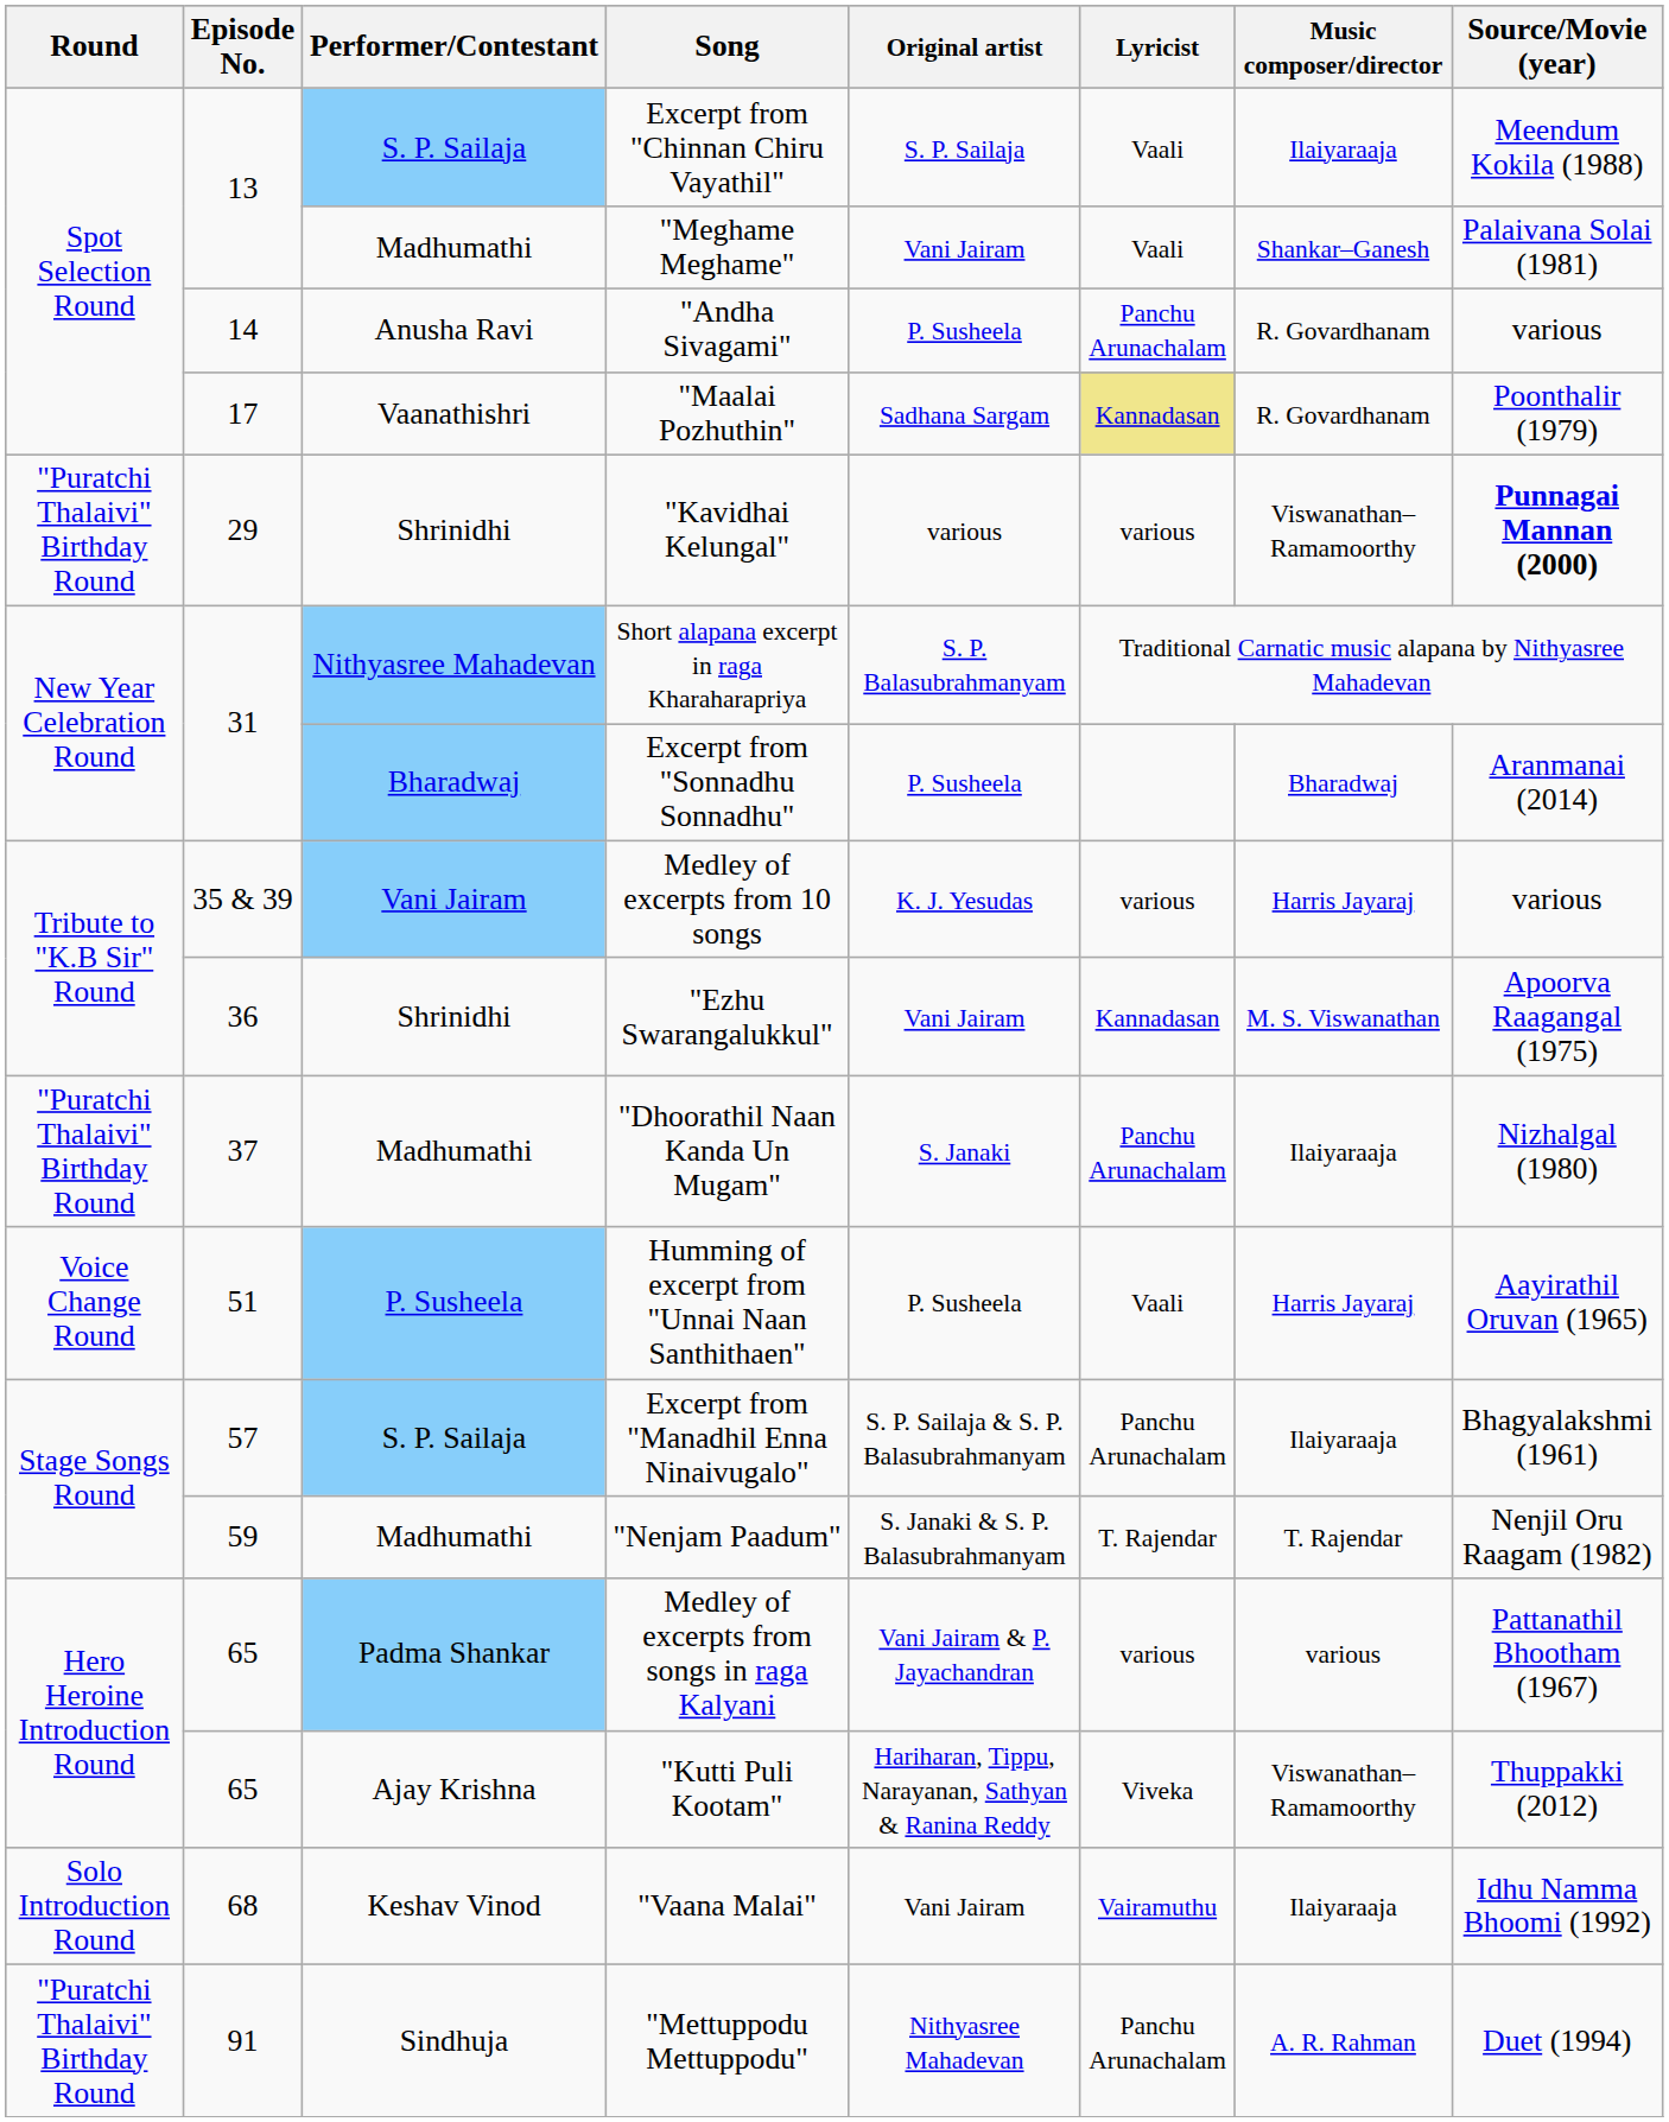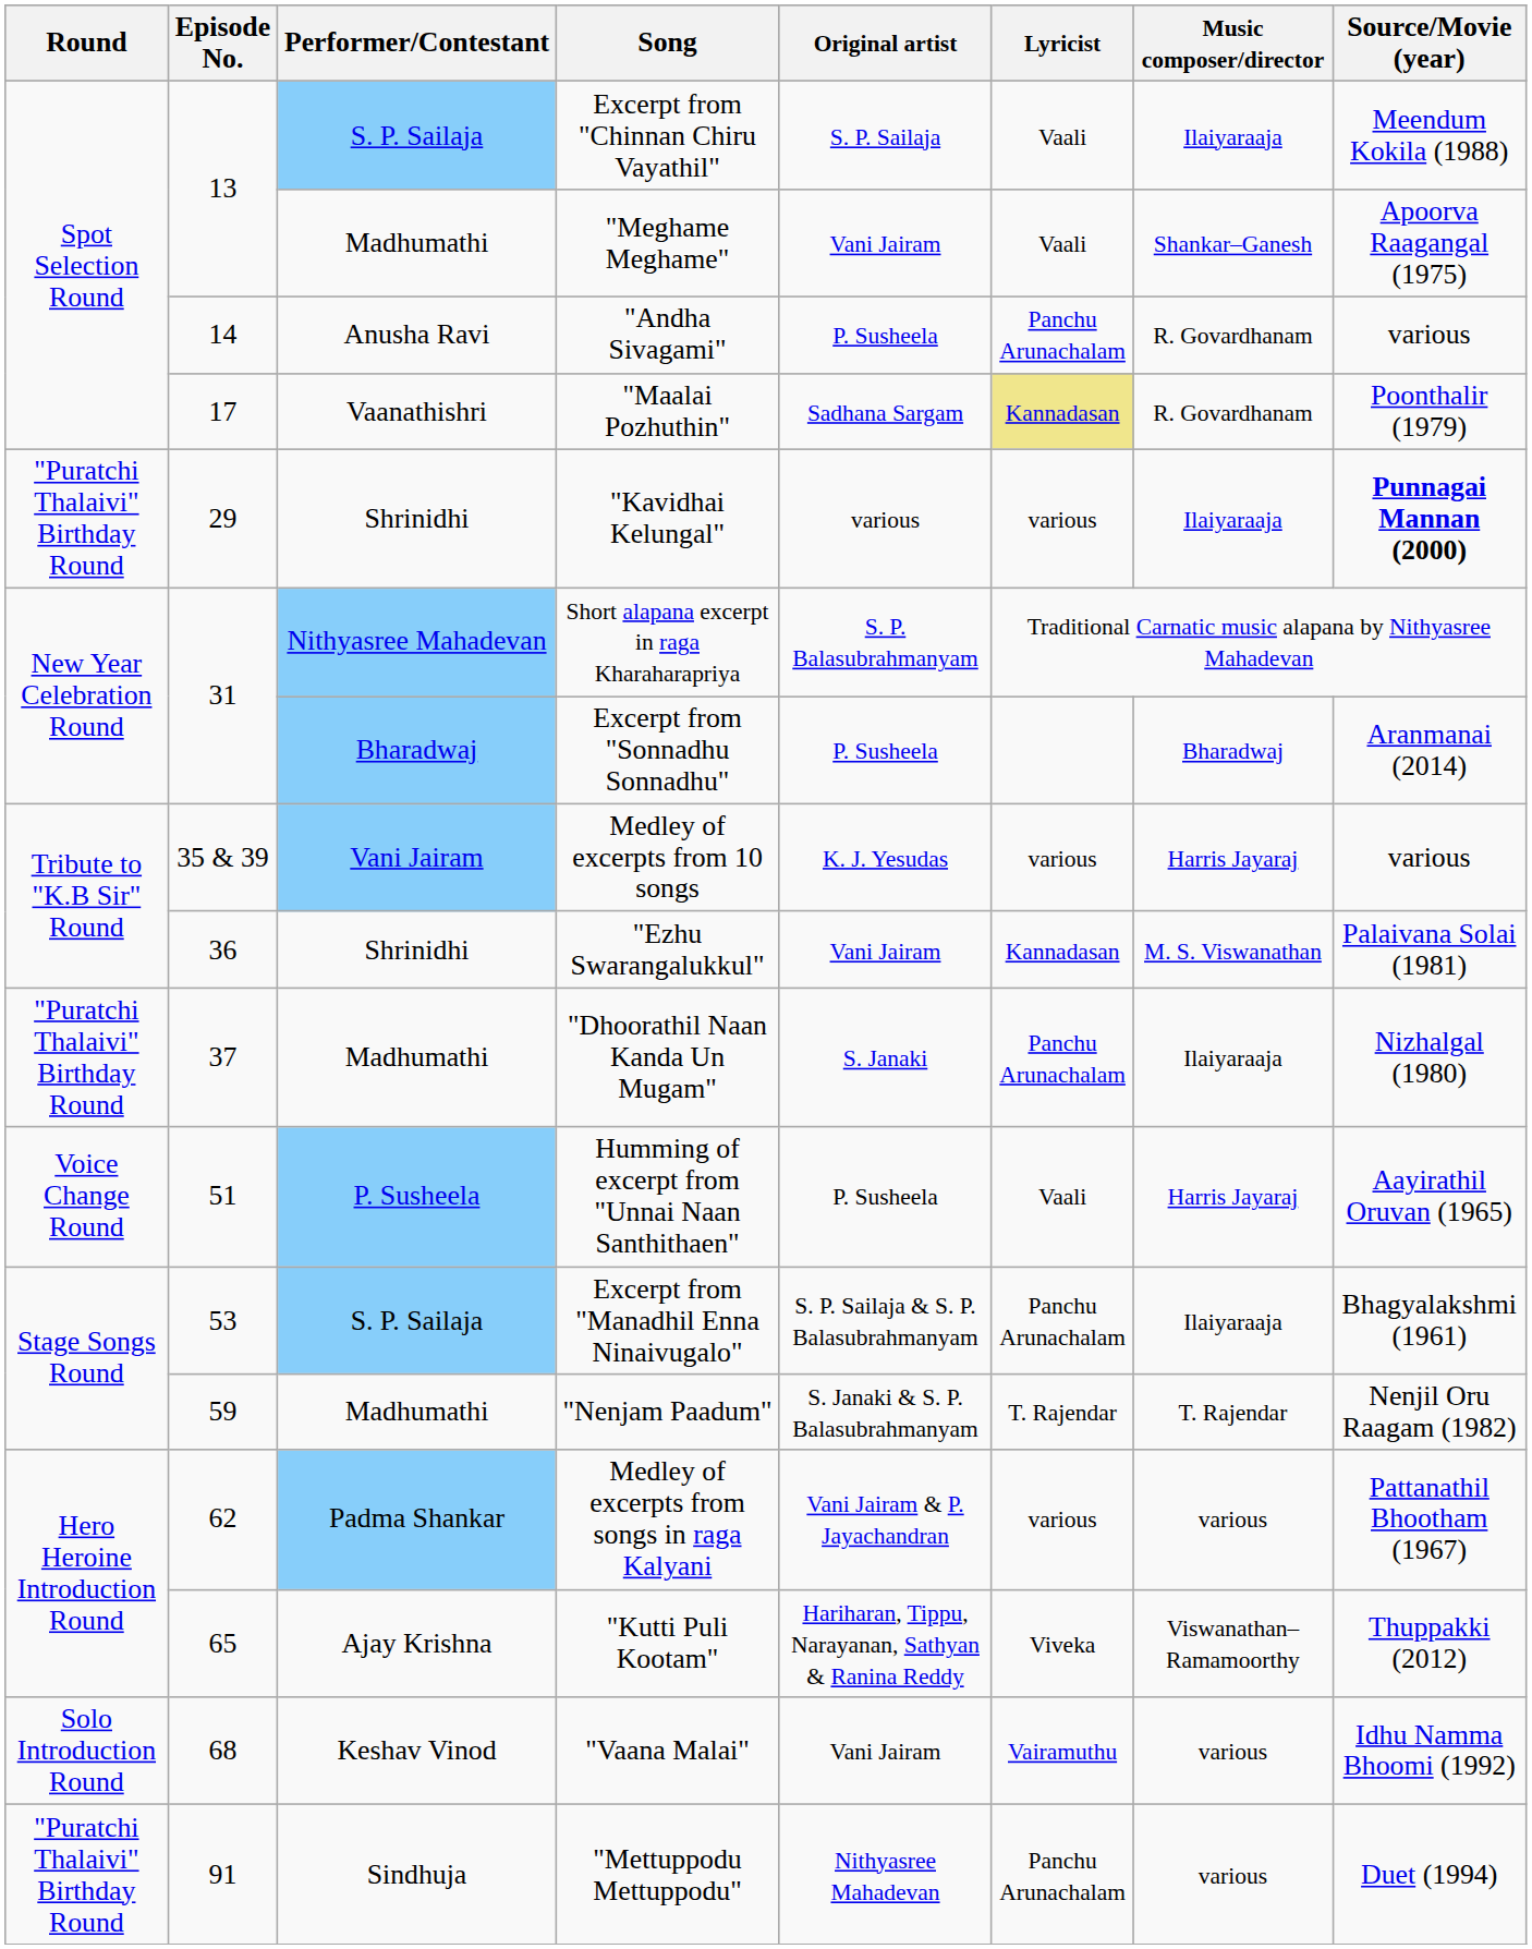 <table class="wikitable sortable" style="text-align: center; width: auto;">
 <tr style="background:lightgrey; text-align:center;">
 <th>Round</th>
 <th>Episode No.</th>
 <th>Performer/Contestant</th>
 <th>Song</th>
 <th><small>Original artist</small></th>
 <th><small>Lyricist</small></th>
 <th><small>Music composer/director</small></th>
 <th>Source/Movie (year)</th>
 </tr>
 <tr>
 <td rowspan=4><a href='#'>Spot Selection Round</a></td>
 <td rowspan=2>13</td>
 <td style="background:lightskyblue"><a href='#'>S. P. Sailaja</a></td>
 <td>Excerpt from "Chinnan Chiru Vayathil"</td>
 <td><small><a href='#'>S. P. Sailaja</a></small></td>
 <td><small>Vaali</small></td>
 <td><small><a href='#'>Ilaiyaraaja</a></small></td>
 <td><a href='#'>Meendum Kokila</a> (1988)</td>
 </tr>
 <tr>
 <td>Madhumathi</td>
 <td>"Meghame Meghame"</td>
 <td><small><a href='#'>Vani Jairam</a></small></td>
 <td><small>Vaali</small></td>
 <td><small><a href='#'>Shankar–Ganesh</a></small></td>
-<td><a href='#'>Palaivana Solai</a> (1981)</td>
+<td><a href='#'>Apoorva Raagangal</a> (1975)</td>
 </tr>
 <tr>
 <td>14</td>
 <td>Anusha Ravi<br></td>
 <td>"Andha Sivagami"</td>
 <td><small><a href='#'>P. Susheela</a></small></td>
 <td><small><a href='#'>Panchu Arunachalam</a></small></td>
 <td><small>R. Govardhanam</small></td>
 <td>various</td>
 </tr>
 <tr>
 <td>17</td>
 <td>Vaanathishri</td>
 <td>"Maalai Pozhuthin"</td>
 <td><small><a href='#'>Sadhana Sargam</a></small></td>
 <td style="background: khaki;"><small><a href='#'>Kannadasan</a></small></td>
 <td><small>R. Govardhanam</small></td>
 <td><a href='#'>Poonthalir</a> (1979)</td>
 </tr>
 <tr>
 <td><a href='#'>"Puratchi Thalaivi" Birthday Round</a></td>
 <td>29</td>
 <td>Shrinidhi</td>
 <td>"Kavidhai Kelungal"</td>
 <td><small>various</small></td>
 <td><small>various</small></td>
-<td><small>Viswanathan–Ramamoorthy</small></td>
+<td><small><a href='#'>Ilaiyaraaja</a></small></td>
 <td><strong><a href='#'>Punnagai Mannan</a> (2000)</strong></td>
 </tr>
 <tr>
 <td rowspan=2><a href='#'>New Year Celebration Round</a></td>
 <td rowspan=2>31</td>
 <td style="background:lightskyblue"><a href='#'>Nithyasree Mahadevan</a></td>
 <td><small>Short <a href='#'>alapana</a> excerpt in <a href='#'>raga</a> Kharaharapriya</small></td>
 <td><small><a href='#'>S. P. Balasubrahmanyam</a></small></td>
 <td colspan=3><small>Traditional <a href='#'>Carnatic music</a> alapana by <a href='#'>Nithyasree Mahadevan</a></small></td>
 </tr>
 <tr>
 <td style="background:lightskyblue"><a href='#'>Bharadwaj</a></td>
 <td>Excerpt from "Sonnadhu Sonnadhu"</td>
 <td><small><a href='#'>P. Susheela</a></small></td>
 <td></td>
 <td><small><a href='#'>Bharadwaj</a></small></td>
 <td><a href='#'>Aranmanai</a> (2014)</td>
 </tr>
 <tr>
 <td rowspan=2><a href='#'>Tribute to "K.B Sir" Round</a></td>
 <td>35 & 39</td>
 <td style="background:lightskyblue"><a href='#'>Vani Jairam</a></td>
 <td>Medley of excerpts from 10 songs</td>
 <td><small><a href='#'>K. J. Yesudas</a></small></td>
 <td><small>various</small></td>
 <td><small><a href='#'>Harris Jayaraj</a></small></td>
 <td>various</td>
 </tr>
 <tr>
 <td>36</td>
 <td>Shrinidhi</td>
 <td>"Ezhu Swarangalukkul"</td>
 <td><small><a href='#'>Vani Jairam</a></small></td>
 <td><small><a href='#'>Kannadasan</a></small></td>
 <td><small><a href='#'>M. S. Viswanathan</a></small></td>
-<td><a href='#'>Apoorva Raagangal</a> (1975)</td>
+<td><a href='#'>Palaivana Solai</a> (1981)</td>
 </tr>
 <tr>
 <td><a href='#'>"Puratchi Thalaivi" Birthday Round</a></td>
 <td>37</td>
 <td>Madhumathi</td>
 <td>"Dhoorathil Naan Kanda Un Mugam"</td>
 <td><small><a href='#'>S. Janaki</a></small></td>
 <td><small><a href='#'>Panchu Arunachalam</a></small></td>
 <td><small>Ilaiyaraaja</small></td>
 <td><a href='#'>Nizhalgal</a> (1980)</td>
 </tr>
 <tr>
 <td rowspan=1><a href='#'>Voice Change Round</a></td>
 <td>51</td>
 <td style="background:lightskyblue"><a href='#'>P. Susheela</a></td>
 <td>Humming of excerpt from "Unnai Naan Santhithaen"</td>
 <td><small>P. Susheela</small></td>
 <td><small>Vaali</small></td>
 <td><small><a href='#'>Harris Jayaraj</a></small></td>
 <td><a href='#'>Aayirathil Oruvan</a> (1965)</td>
 </tr>
 <tr>
 <td rowspan=2><a href='#'>Stage Songs Round</a></td>
-<td>57</td>
+<td>53</td>
 <td style="background:lightskyblue">S. P. Sailaja</td>
 <td>Excerpt from "Manadhil Enna Ninaivugalo"</td>
 <td><small>S. P. Sailaja & S. P. Balasubrahmanyam</small></td>
 <td><small>Panchu Arunachalam</small></td>
 <td><small>Ilaiyaraaja</small></td>
 <td>Bhagyalakshmi (1961)</td>
 </tr>
 <tr>
 <td>59</td>
 <td>Madhumathi</td>
 <td>"Nenjam Paadum"</td>
 <td><small>S. Janaki & S. P. Balasubrahmanyam</small></td>
 <td><small>T. Rajendar</small></td>
 <td><small>T. Rajendar</small></td>
 <td>Nenjil Oru Raagam (1982)</td>
 </tr>
 <tr>
 <td rowspan=2><a href='#'>Hero Heroine Introduction Round</a></td>
-<td>65</td>
+<td>62</td>
 <td style="background:lightskyblue">Padma Shankar</td>
 <td>Medley of excerpts from songs in <a href='#'>raga</a> <a href='#'>Kalyani</a></td>
 <td><small><a href='#'>Vani Jairam</a> & <a href='#'>P. Jayachandran</a></small></td>
 <td><small>various</small></td>
 <td><small>various</small></td>
 <td><a href='#'>Pattanathil Bhootham</a> (1967)</td>
 </tr>
 <tr>
 <td>65</td>
 <td>Ajay Krishna</td>
 <td>"Kutti Puli Kootam"</td>
 <td><small><a href='#'>Hariharan</a>, <a href='#'>Tippu</a>, Narayanan, <a href='#'>Sathyan</a> & <a href='#'>Ranina Reddy</a></small></td>
 <td><small>Viveka</small></td>
 <td><small>Viswanathan–Ramamoorthy</small></td>
 <td><a href='#'>Thuppakki</a> (2012)</td>
 </tr>
 <tr>
 <td><a href='#'>Solo Introduction Round</a></td>
 <td>68</td>
 <td>Keshav Vinod</td>
 <td>"Vaana Malai"</td>
 <td><small>Vani Jairam</small></td>
 <td><small><a href='#'>Vairamuthu</a></small></td>
-<td><small>Ilaiyaraaja</small></td>
+<td><small>various</small></td>
 <td><a href='#'>Idhu Namma Bhoomi</a> (1992)</td>
 </tr>
 <tr>
 <td><a href='#'>"Puratchi Thalaivi" Birthday Round</a></td>
 <td>91</td>
 <td>Sindhuja</td>
 <td>"Mettuppodu Mettuppodu"</td>
 <td><small><a href='#'>Nithyasree Mahadevan</a></small></td>
 <td><small>Panchu Arunachalam</small></td>
-<td><small><a href='#'>A. R. Rahman</a></small></td>
+<td><small>various</small></td>
 <td><a href='#'>Duet</a> (1994)</td>
 </tr>
 <tr>
 </tr>
 </table>
